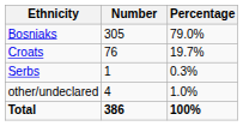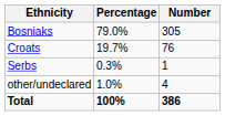 <table class="wikitable">
 <tr>
 <th width="100px">Ethnicity</th>
+<th width="80px">Percentage</th>
 <th width="80px">Number</th>
-<th width="80px">Percentage</th>
 </tr>
 <tr>
 <td><a href='#'>Bosniaks</a></td>
+<td>79.0%</td>
 <td>305</td>
-<td>79.0%</td>
 </tr>
 <tr>
 <td><a href='#'>Croats</a></td>
+<td>19.7%</td>
 <td>76</td>
-<td>19.7%</td>
 </tr>
 <tr>
 <td><a href='#'>Serbs</a></td>
+<td>0.3%</td>
 <td>1</td>
-<td>0.3%</td>
 </tr>
 <tr>
 <td>other/undeclared</td>
+<td>1.0%</td>
 <td>4</td>
-<td>1.0%</td>
 </tr>
 <tr>
 <td><strong>Total</strong></td>
+<td><strong>100%</strong></td>
 <td><strong>386</strong></td>
-<td><strong>100%</strong></td>
 </tr>
 </table>
